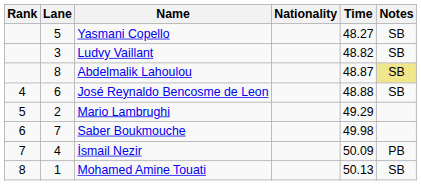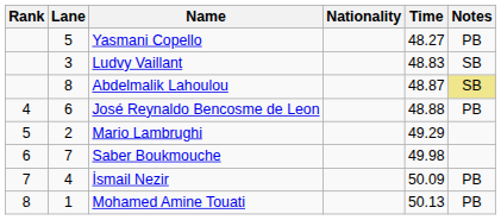 <table class="wikitable sortable" style="text-align:center">
 <tr>
 <th>Rank</th>
 <th>Lane</th>
 <th>Name</th>
 <th>Nationality</th>
 <th>Time</th>
 <th>Notes</th>
 </tr>
 <tr>
 <td></td>
 <td>5</td>
 <td align=left><a href='#'>Yasmani Copello</a></td>
 <td align=left></td>
 <td>48.27</td>
-<td>SB</td>
+<td>PB</td>
 </tr>
 <tr>
 <td></td>
 <td>3</td>
 <td align=left><a href='#'>Ludvy Vaillant</a></td>
 <td align=left></td>
-<td>48.82</td>
+<td>48.83</td>
 <td>SB</td>
 </tr>
 <tr>
 <td></td>
 <td>8</td>
 <td align=left><a href='#'>Abdelmalik Lahoulou</a></td>
 <td align=left></td>
 <td>48.87</td>
 <td style="background: khaki;">SB</td>
 </tr>
 <tr>
 <td>4</td>
 <td>6</td>
 <td align=left><a href='#'>José Reynaldo Bencosme de Leon</a></td>
 <td align=left></td>
 <td>48.88</td>
-<td>SB</td>
+<td>PB</td>
 </tr>
 <tr>
 <td>5</td>
 <td>2</td>
 <td align=left><a href='#'>Mario Lambrughi</a></td>
 <td align=left></td>
 <td>49.29</td>
 <td></td>
 </tr>
 <tr>
 <td>6</td>
 <td>7</td>
 <td align=left><a href='#'>Saber Boukmouche</a></td>
 <td align=left></td>
 <td>49.98</td>
 <td></td>
 </tr>
 <tr>
 <td>7</td>
 <td>4</td>
 <td align=left><a href='#'>İsmail Nezir</a></td>
 <td align=left></td>
 <td>50.09</td>
 <td>PB</td>
 </tr>
 <tr>
 <td>8</td>
 <td>1</td>
 <td align=left><a href='#'>Mohamed Amine Touati</a></td>
 <td align=left></td>
 <td>50.13</td>
-<td>SB</td>
+<td>PB</td>
 </tr>
 </table>
